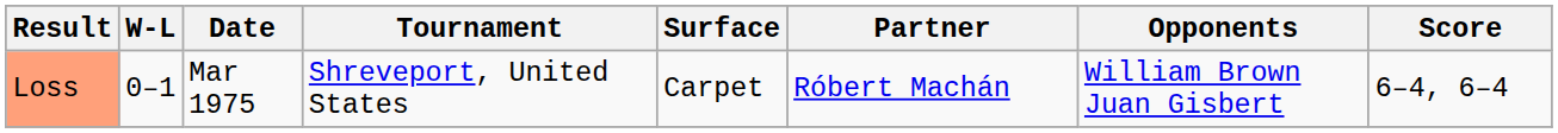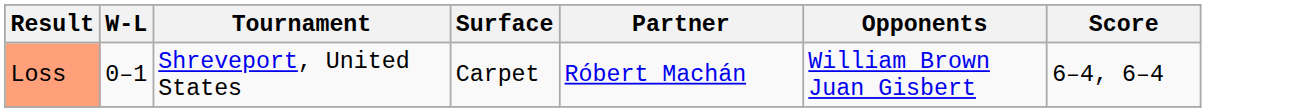 <table class="sortable wikitable">
 <tr>
 <th>Result</th>
 <th class="unsortable">W-L</th>
-<th style="width:50px">Date</th>
 <th style="width:160px">Tournament</th>
 <th>Surface</th>
 <th style="width:130px">Partner</th>
 <th style="width:130px">Opponents</th>
 <th style="width:80px" class="unsortable">Score</th>
 </tr>
 <tr>
 <td style="background:#ffa07a;">Loss</td>
 <td>0–1</td>
-<td>Mar 1975</td>
 <td><a href='#'>Shreveport</a>, United States</td>
 <td>Carpet</td>
 <td> <a href='#'>Róbert Machán</a></td>
 <td> <a href='#'>William Brown</a><br> <a href='#'>Juan Gisbert</a></td>
 <td>6–4, 6–4</td>
 </tr>
 </table>
